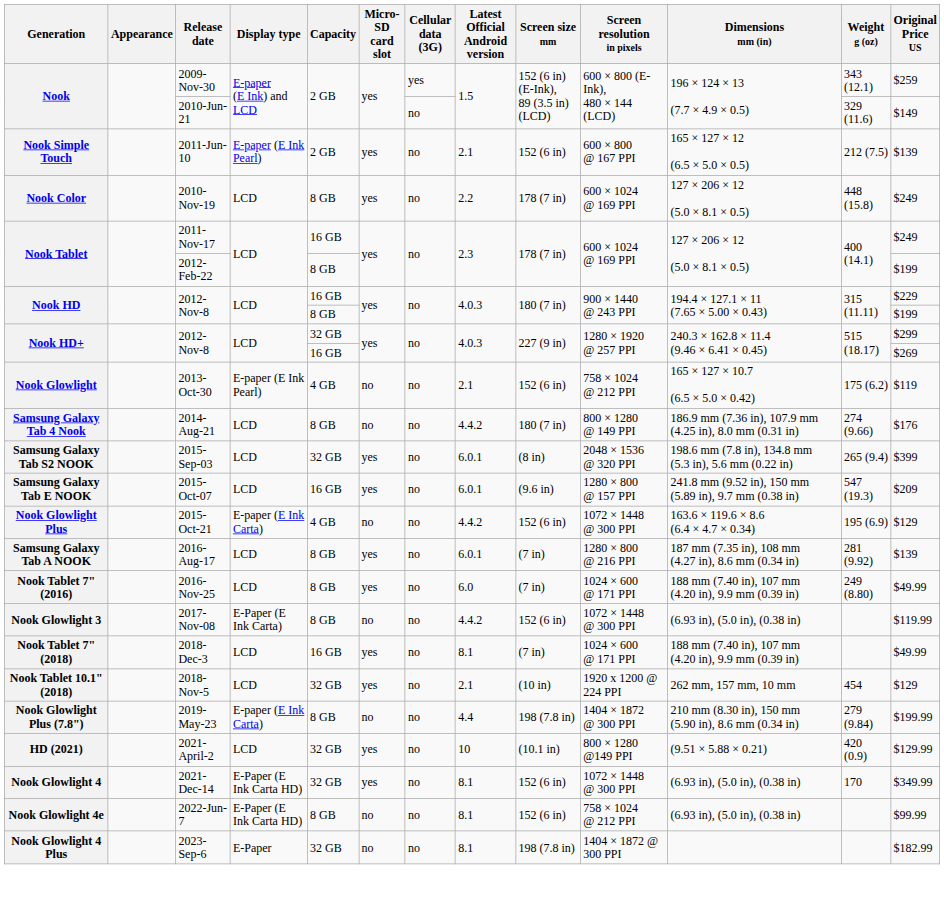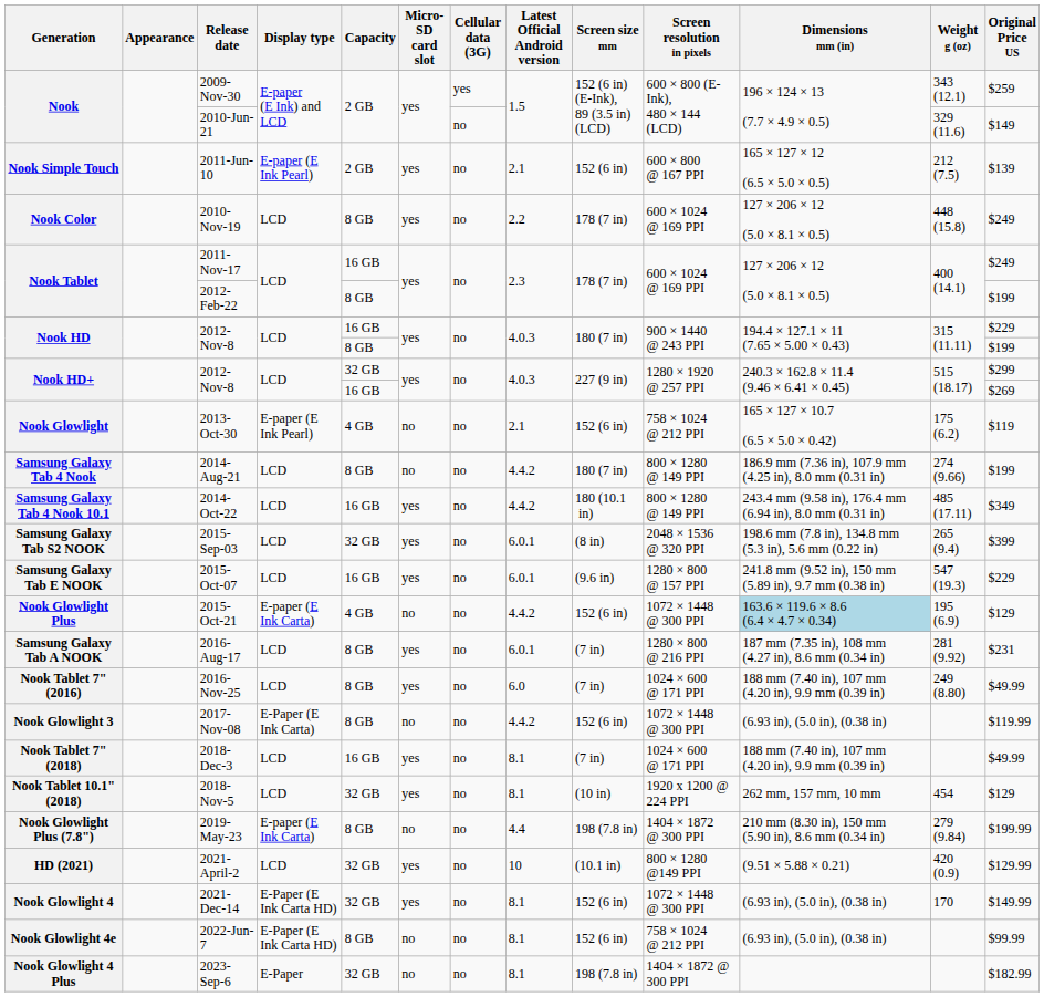 <table class="wikitable">
 <tr>
 <th>Generation</th>
 <th>Appearance</th>
 <th>Release<br>date</th>
 <th>Display type</th>
 <th>Capacity</th>
 <th>Micro-SD<br>card slot</th>
 <th>Cellular<br>data (3G)</th>
 <th>Latest Official<br>Android<br>version</th>
 <th>Screen size<br><small>mm</small></th>
 <th>Screen resolution<br><small>in pixels</small></th>
 <th>Dimensions<br><small>mm (in)</small></th>
 <th>Weight<br><small>g (oz)</small></th>
 <th>Original<br>Price<br><small>US</small></th>
 </tr>
 <tr>
 <th rowspan=2><a href='#'>Nook</a></th>
 <td rowspan=2 style=text-align:center;></td>
 <td>2009-Nov-30</td>
 <td rowspan=2><a href='#'>E-paper</a> (<a href='#'>E&nbsp;Ink</a>) and <a href='#'>LCD</a></td>
 <td rowspan=2>2 GB</td>
 <td rowspan=2>yes</td>
 <td>yes</td>
 <td rowspan=2>1.5</td>
 <td rowspan=2>152 (6 in) (E-Ink),<br>89 (3.5 in) (LCD)</td>
 <td rowspan=2>600 × 800 (E-Ink),<br>480 × 144 (LCD)</td>
 <td rowspan=2>196 × 124 × 13<br><br>(7.7 × 4.9 × 0.5)</td>
 <td>343 (12.1)</td>
 <td>$259</td>
 </tr>
 <tr>
 <td>2010-Jun-21</td>
 <td>no</td>
 <td>329 (11.6)</td>
 <td>$149</td>
 </tr>
 <tr>
 <th><a href='#'>Nook Simple Touch</a></th>
 <td style=text-align:center;></td>
 <td>2011-Jun-10</td>
 <td><a href='#'>E-paper</a> (<a href='#'>E Ink Pearl</a>)</td>
 <td>2 GB</td>
 <td>yes</td>
 <td>no</td>
 <td>2.1</td>
 <td>152 (6 in)</td>
 <td>600 × 800 @ 167 PPI</td>
 <td>165 × 127 × 12<br><br>(6.5 × 5.0 × 0.5)</td>
 <td>212 (7.5)</td>
 <td>$139</td>
 </tr>
 <tr>
 <th><a href='#'>Nook Color</a></th>
 <td style=text-align:center;></td>
 <td>2010-Nov-19</td>
 <td>LCD</td>
 <td>8 GB</td>
 <td>yes</td>
 <td>no</td>
 <td>2.2</td>
 <td>178 (7 in)</td>
 <td>600 × 1024 @ 169 PPI</td>
 <td>127 × 206 × 12<br><br>(5.0 × 8.1 × 0.5)</td>
 <td>448 (15.8)</td>
 <td>$249</td>
 </tr>
 <tr>
 <th rowspan=2><a href='#'>Nook Tablet</a></th>
 <td rowspan=2 style=text-align:center;></td>
 <td>2011-Nov-17</td>
 <td rowspan=2>LCD</td>
 <td>16 GB</td>
 <td rowspan=2>yes</td>
 <td rowspan=2>no</td>
 <td rowspan=2>2.3</td>
 <td rowspan=2>178 (7 in)</td>
 <td rowspan=2>600 × 1024 @ 169 PPI</td>
 <td rowspan=2>127 × 206 × 12<br><br>(5.0 × 8.1 × 0.5)</td>
 <td rowspan=2>400 (14.1)</td>
 <td>$249</td>
 </tr>
 <tr>
 <td>2012-Feb-22</td>
 <td>8 GB</td>
 <td>$199</td>
 </tr>
 <tr>
 <th rowspan=2><a href='#'>Nook HD</a></th>
 <td rowspan=2 style=text-align:center;></td>
 <td rowspan=2>2012-Nov-8</td>
 <td rowspan=2>LCD</td>
 <td>16 GB</td>
 <td rowspan=2>yes</td>
 <td rowspan=2>no</td>
 <td rowspan=2>4.0.3</td>
 <td rowspan=2>180 (7 in)</td>
 <td rowspan=2>900 × 1440 @ 243 PPI</td>
 <td rowspan=2>194.4 × 127.1 × 11<br>(7.65 × 5.00 × 0.43)</td>
 <td rowspan=2>315 (11.11)</td>
 <td>$229</td>
 </tr>
 <tr>
 <td>8 GB</td>
 <td>$199</td>
 </tr>
 <tr>
 <th rowspan=2><a href='#'>Nook HD+</a></th>
 <td rowspan=2 style=text-align:center;></td>
 <td rowspan=2>2012-Nov-8</td>
 <td rowspan=2>LCD</td>
 <td>32 GB</td>
 <td rowspan=2>yes</td>
 <td rowspan=2>no</td>
 <td rowspan=2>4.0.3</td>
 <td rowspan=2>227 (9 in)</td>
 <td rowspan=2>1280 × 1920 @ 257 PPI</td>
 <td rowspan=2>240.3 × 162.8 × 11.4<br>(9.46 × 6.41 × 0.45)</td>
 <td rowspan=2>515 (18.17)</td>
 <td>$299</td>
 </tr>
 <tr>
 <td>16 GB</td>
 <td>$269</td>
 </tr>
 <tr>
 <th><a href='#'>Nook Glowlight</a></th>
 <td style=text-align:center;></td>
 <td>2013-Oct-30</td>
 <td>E-paper (E Ink Pearl)</td>
 <td>4 GB</td>
 <td>no</td>
 <td>no</td>
 <td>2.1</td>
 <td>152 (6 in)</td>
 <td>758 × 1024 @ 212 PPI</td>
 <td>165 × 127 × 10.7<br><br>(6.5 × 5.0 × 0.42)</td>
 <td>175 (6.2)</td>
 <td>$119</td>
 </tr>
 <tr>
 <th><a href='#'>Samsung Galaxy Tab 4 Nook</a></th>
 <td style=text-align:center;></td>
 <td>2014-Aug-21</td>
 <td>LCD</td>
 <td>8 GB</td>
 <td>no</td>
 <td>no</td>
 <td>4.4.2</td>
 <td>180 (7 in)</td>
 <td>800 × 1280 @ 149 PPI</td>
 <td>186.9 mm (7.36 in), 107.9 mm (4.25 in), 8.0 mm (0.31 in)</td>
 <td>274 (9.66)</td>
-<td>$176</td>
+<td>$199</td>
+</tr>
+<tr>
+<th><a href='#'>Samsung Galaxy Tab 4 Nook 10.1</a></th>
+<td style=text-align:center;></td>
+<td>2014-Oct-22</td>
+<td>LCD</td>
+<td>16 GB</td>
+<td>yes</td>
+<td>no</td>
+<td>4.4.2</td>
+<td>180 (10.1  in)</td>
+<td>800 × 1280 @ 149 PPI</td>
+<td>243.4 mm (9.58 in), 176.4 mm (6.94 in), 8.0 mm (0.31 in)</td>
+<td>485 (17.11)</td>
+<td>$349</td>
 </tr>
 <tr>
 <th>Samsung Galaxy Tab S2 NOOK</th>
 <td style=text-align:center;></td>
 <td>2015-Sep-03</td>
 <td>LCD</td>
 <td>32 GB</td>
 <td>yes</td>
 <td>no</td>
 <td>6.0.1</td>
 <td>(8 in)</td>
 <td>2048 × 1536 @ 320 PPI</td>
 <td>198.6 mm (7.8 in), 134.8 mm (5.3 in), 5.6 mm (0.22 in)</td>
 <td>265 (9.4)</td>
 <td>$399</td>
 </tr>
 <tr>
 <th>Samsung Galaxy Tab E NOOK</th>
 <td style=text-align:center;></td>
 <td>2015-Oct-07</td>
 <td>LCD</td>
 <td>16 GB</td>
 <td>yes</td>
 <td>no</td>
 <td>6.0.1</td>
 <td>(9.6 in)</td>
 <td>1280 × 800 @ 157 PPI</td>
 <td>241.8 mm (9.52 in), 150 mm (5.89 in), 9.7 mm (0.38 in)</td>
 <td>547 (19.3)</td>
-<td>$209</td>
+<td>$229</td>
 </tr>
 <tr>
 <th><a href='#'>Nook Glowlight Plus</a></th>
 <td style=text-align:center;></td>
 <td>2015-Oct-21</td>
 <td>E-paper (<a href='#'>E Ink Carta</a>)</td>
 <td>4 GB</td>
 <td>no</td>
 <td>no</td>
 <td>4.4.2</td>
 <td>152 (6 in)</td>
 <td>1072 × 1448 @ 300 PPI</td>
-<td>163.6 × 119.6 × 8.6<br>(6.4 × 4.7 × 0.34)</td>
+<td style="background: lightblue;">163.6 × 119.6 × 8.6<br>(6.4 × 4.7 × 0.34)</td>
 <td>195 (6.9)</td>
 <td>$129</td>
 </tr>
 <tr>
 <th>Samsung Galaxy Tab A NOOK</th>
 <td style=text-align:center;></td>
 <td>2016-Aug-17</td>
 <td>LCD</td>
 <td>8 GB</td>
 <td>yes</td>
 <td>no</td>
 <td>6.0.1</td>
 <td>(7 in)</td>
 <td>1280 × 800 @ 216 PPI</td>
 <td>187 mm (7.35 in), 108 mm (4.27 in), 8.6 mm (0.34 in)</td>
 <td>281 (9.92)</td>
-<td>$139</td>
+<td>$231</td>
 </tr>
 <tr>
 <th>Nook Tablet 7" (2016)</th>
 <td style=text-align:center;></td>
 <td>2016-Nov-25</td>
 <td>LCD</td>
 <td>8 GB</td>
 <td>yes</td>
 <td>no</td>
 <td>6.0</td>
 <td>(7 in)</td>
 <td>1024 × 600 @ 171 PPI</td>
 <td>188 mm (7.40 in), 107 mm (4.20 in), 9.9 mm (0.39 in)</td>
 <td>249<br>(8.80)</td>
 <td>$49.99</td>
 </tr>
 <tr>
 <th>Nook Glowlight 3</th>
 <td></td>
 <td>2017-Nov-08</td>
 <td>E-Paper (E Ink Carta)</td>
 <td>8 GB</td>
 <td>no</td>
 <td>no</td>
 <td>4.4.2</td>
 <td>152 (6 in)</td>
 <td>1072 × 1448 @ 300 PPI</td>
 <td>(6.93 in), (5.0 in), (0.38 in)</td>
 <td></td>
 <td>$119.99</td>
 </tr>
 <tr>
 <th>Nook Tablet 7" (2018)</th>
 <td style=text-align:center;></td>
 <td>2018-Dec-3</td>
 <td>LCD</td>
 <td>16 GB</td>
 <td>yes</td>
 <td>no</td>
 <td>8.1</td>
 <td>(7 in)</td>
 <td>1024 × 600 @ 171 PPI</td>
 <td>188 mm (7.40 in), 107 mm (4.20 in), 9.9 mm (0.39 in)</td>
 <td></td>
 <td>$49.99</td>
 </tr>
 <tr>
 <th>Nook Tablet 10.1" (2018)</th>
 <td></td>
 <td>2018-Nov-5</td>
 <td>LCD</td>
 <td>32 GB</td>
 <td>yes</td>
 <td>no</td>
-<td>2.1</td>
+<td>8.1</td>
 <td>(10 in)</td>
 <td>1920 x 1200 @ 224 PPI</td>
 <td>262 mm, 157 mm, 10 mm</td>
 <td>454</td>
 <td>$129</td>
 </tr>
 <tr>
 <th>Nook Glowlight Plus (7.8")</th>
 <td></td>
 <td>2019-May-23</td>
 <td>E-paper (<a href='#'>E Ink Carta</a>)</td>
 <td>8 GB</td>
 <td>no</td>
 <td>no</td>
 <td>4.4</td>
 <td>198 (7.8 in)</td>
 <td>1404 × 1872<br>@ 300 PPI</td>
 <td>210 mm (8.30 in), 150 mm (5.90 in), 8.6 mm (0.34 in)</td>
 <td>279 (9.84)</td>
 <td>$199.99</td>
 </tr>
 <tr>
 <th> HD (2021)</th>
 <td></td>
 <td>2021-April-2</td>
 <td>LCD</td>
 <td>32 GB</td>
 <td>yes</td>
 <td>no</td>
 <td>10</td>
 <td>(10.1 in)</td>
 <td>800 × 1280 @149 PPI</td>
 <td>(9.51 × 5.88 × 0.21)</td>
 <td>420<br>(0.9)</td>
 <td>$129.99</td>
 </tr>
 <tr>
 <th>Nook Glowlight 4</th>
 <td></td>
 <td>2021-Dec-14</td>
 <td>E-Paper (E Ink Carta HD)</td>
 <td>32 GB</td>
 <td>yes</td>
 <td>no</td>
 <td>8.1</td>
 <td>152 (6 in)</td>
 <td>1072 × 1448 @ 300 PPI</td>
 <td>(6.93 in), (5.0 in), (0.38 in)</td>
 <td>170</td>
-<td>$349.99</td>
+<td>$149.99</td>
 </tr>
 <tr>
 <th>Nook Glowlight 4e</th>
 <td></td>
 <td>2022-Jun-7</td>
 <td>E-Paper (E Ink Carta HD)</td>
 <td>8 GB</td>
 <td>no</td>
 <td>no</td>
 <td>8.1</td>
 <td>152 (6 in)</td>
 <td>758 × 1024 @ 212 PPI</td>
 <td>(6.93 in), (5.0 in), (0.38 in)</td>
 <td></td>
 <td>$99.99</td>
 </tr>
 <tr>
 <th>Nook Glowlight 4 Plus</th>
 <td></td>
 <td>2023-Sep-6</td>
 <td>E-Paper</td>
 <td>32 GB</td>
 <td>no</td>
 <td>no</td>
 <td>8.1</td>
 <td>198 (7.8 in)</td>
 <td>1404 × 1872 @ 300 PPI</td>
 <td></td>
 <td></td>
 <td>$182.99</td>
 </tr>
 </table>
